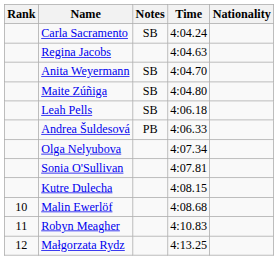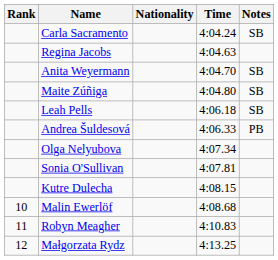 <table class="wikitable sortable" style="text-align:center">
 <tr>
 <th>Rank</th>
 <th>Name</th>
+<th>Nationality</th>
+<th>Time</th>
 <th>Notes</th>
-<th>Time</th>
-<th>Nationality</th>
 </tr>
 <tr>
 <td></td>
 <td align="left"><a href='#'>Carla Sacramento</a></td>
+<td align=left></td>
+<td>4:04.24</td>
 <td>SB</td>
-<td>4:04.24</td>
-<td align=left></td>
 </tr>
 <tr>
 <td></td>
 <td align="left"><a href='#'>Regina Jacobs</a></td>
+<td align=left></td>
+<td>4:04.63</td>
 <td></td>
-<td>4:04.63</td>
-<td align=left></td>
 </tr>
 <tr>
 <td></td>
 <td align="left"><a href='#'>Anita Weyermann</a></td>
+<td align=left></td>
+<td>4:04.70</td>
 <td>SB</td>
-<td>4:04.70</td>
-<td align=left></td>
 </tr>
 <tr>
 <td></td>
 <td align="left"><a href='#'>Maite Zúñiga</a></td>
+<td align=left></td>
+<td>4:04.80</td>
 <td>SB</td>
-<td>4:04.80</td>
-<td align=left></td>
 </tr>
 <tr>
 <td></td>
 <td align="left"><a href='#'>Leah Pells</a></td>
+<td align=left></td>
+<td>4:06.18</td>
 <td>SB</td>
-<td>4:06.18</td>
-<td align=left></td>
 </tr>
 <tr>
 <td></td>
 <td align="left"><a href='#'>Andrea Šuldesová</a></td>
+<td align=left></td>
+<td>4:06.33</td>
 <td>PB</td>
-<td>4:06.33</td>
-<td align=left></td>
 </tr>
 <tr>
 <td></td>
 <td align="left"><a href='#'>Olga Nelyubova</a></td>
+<td align=left></td>
+<td>4:07.34</td>
 <td></td>
-<td>4:07.34</td>
-<td align=left></td>
 </tr>
 <tr>
 <td></td>
 <td align="left"><a href='#'>Sonia O'Sullivan</a></td>
+<td align=left></td>
+<td>4:07.81</td>
 <td></td>
-<td>4:07.81</td>
-<td align=left></td>
 </tr>
 <tr>
 <td></td>
 <td align="left"><a href='#'>Kutre Dulecha</a></td>
+<td align=left></td>
+<td>4:08.15</td>
 <td></td>
-<td>4:08.15</td>
-<td align=left></td>
 </tr>
 <tr>
 <td>10</td>
 <td align="left"><a href='#'>Malin Ewerlöf</a></td>
+<td align=left></td>
+<td>4:08.68</td>
 <td></td>
-<td>4:08.68</td>
-<td align=left></td>
 </tr>
 <tr>
 <td>11</td>
 <td align="left"><a href='#'>Robyn Meagher</a></td>
+<td align=left></td>
+<td>4:10.83</td>
 <td></td>
-<td>4:10.83</td>
-<td align=left></td>
 </tr>
 <tr>
 <td>12</td>
 <td align="left"><a href='#'>Małgorzata Rydz</a></td>
+<td align=left></td>
+<td>4:13.25</td>
 <td></td>
-<td>4:13.25</td>
-<td align=left></td>
 </tr>
 </table>
